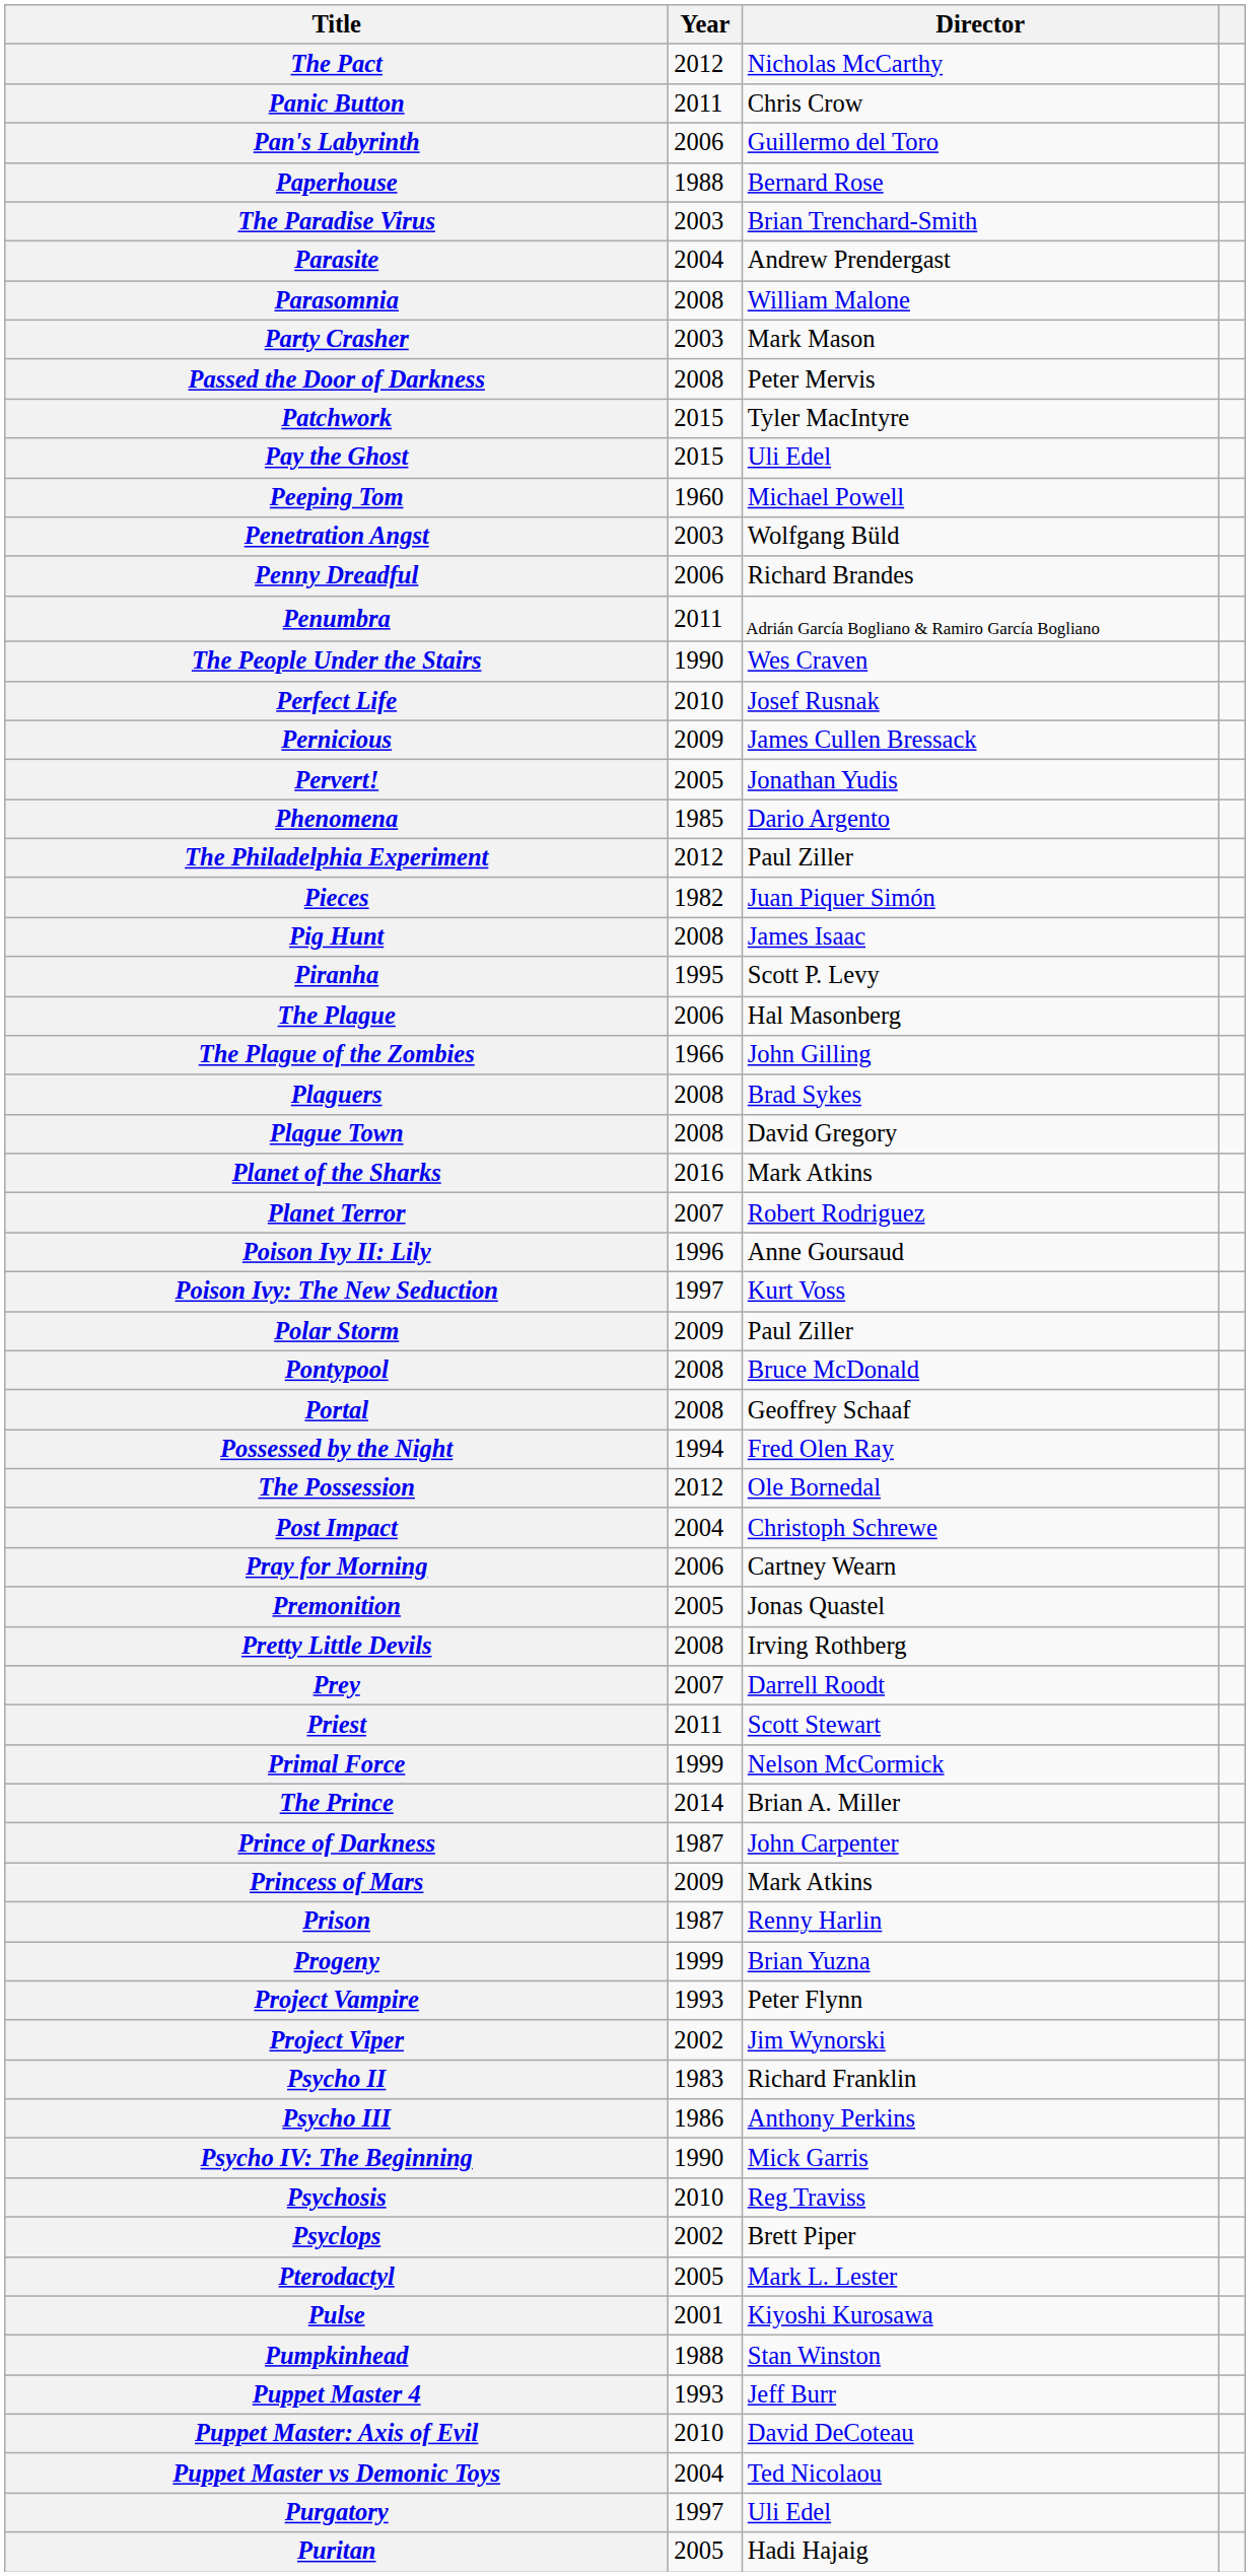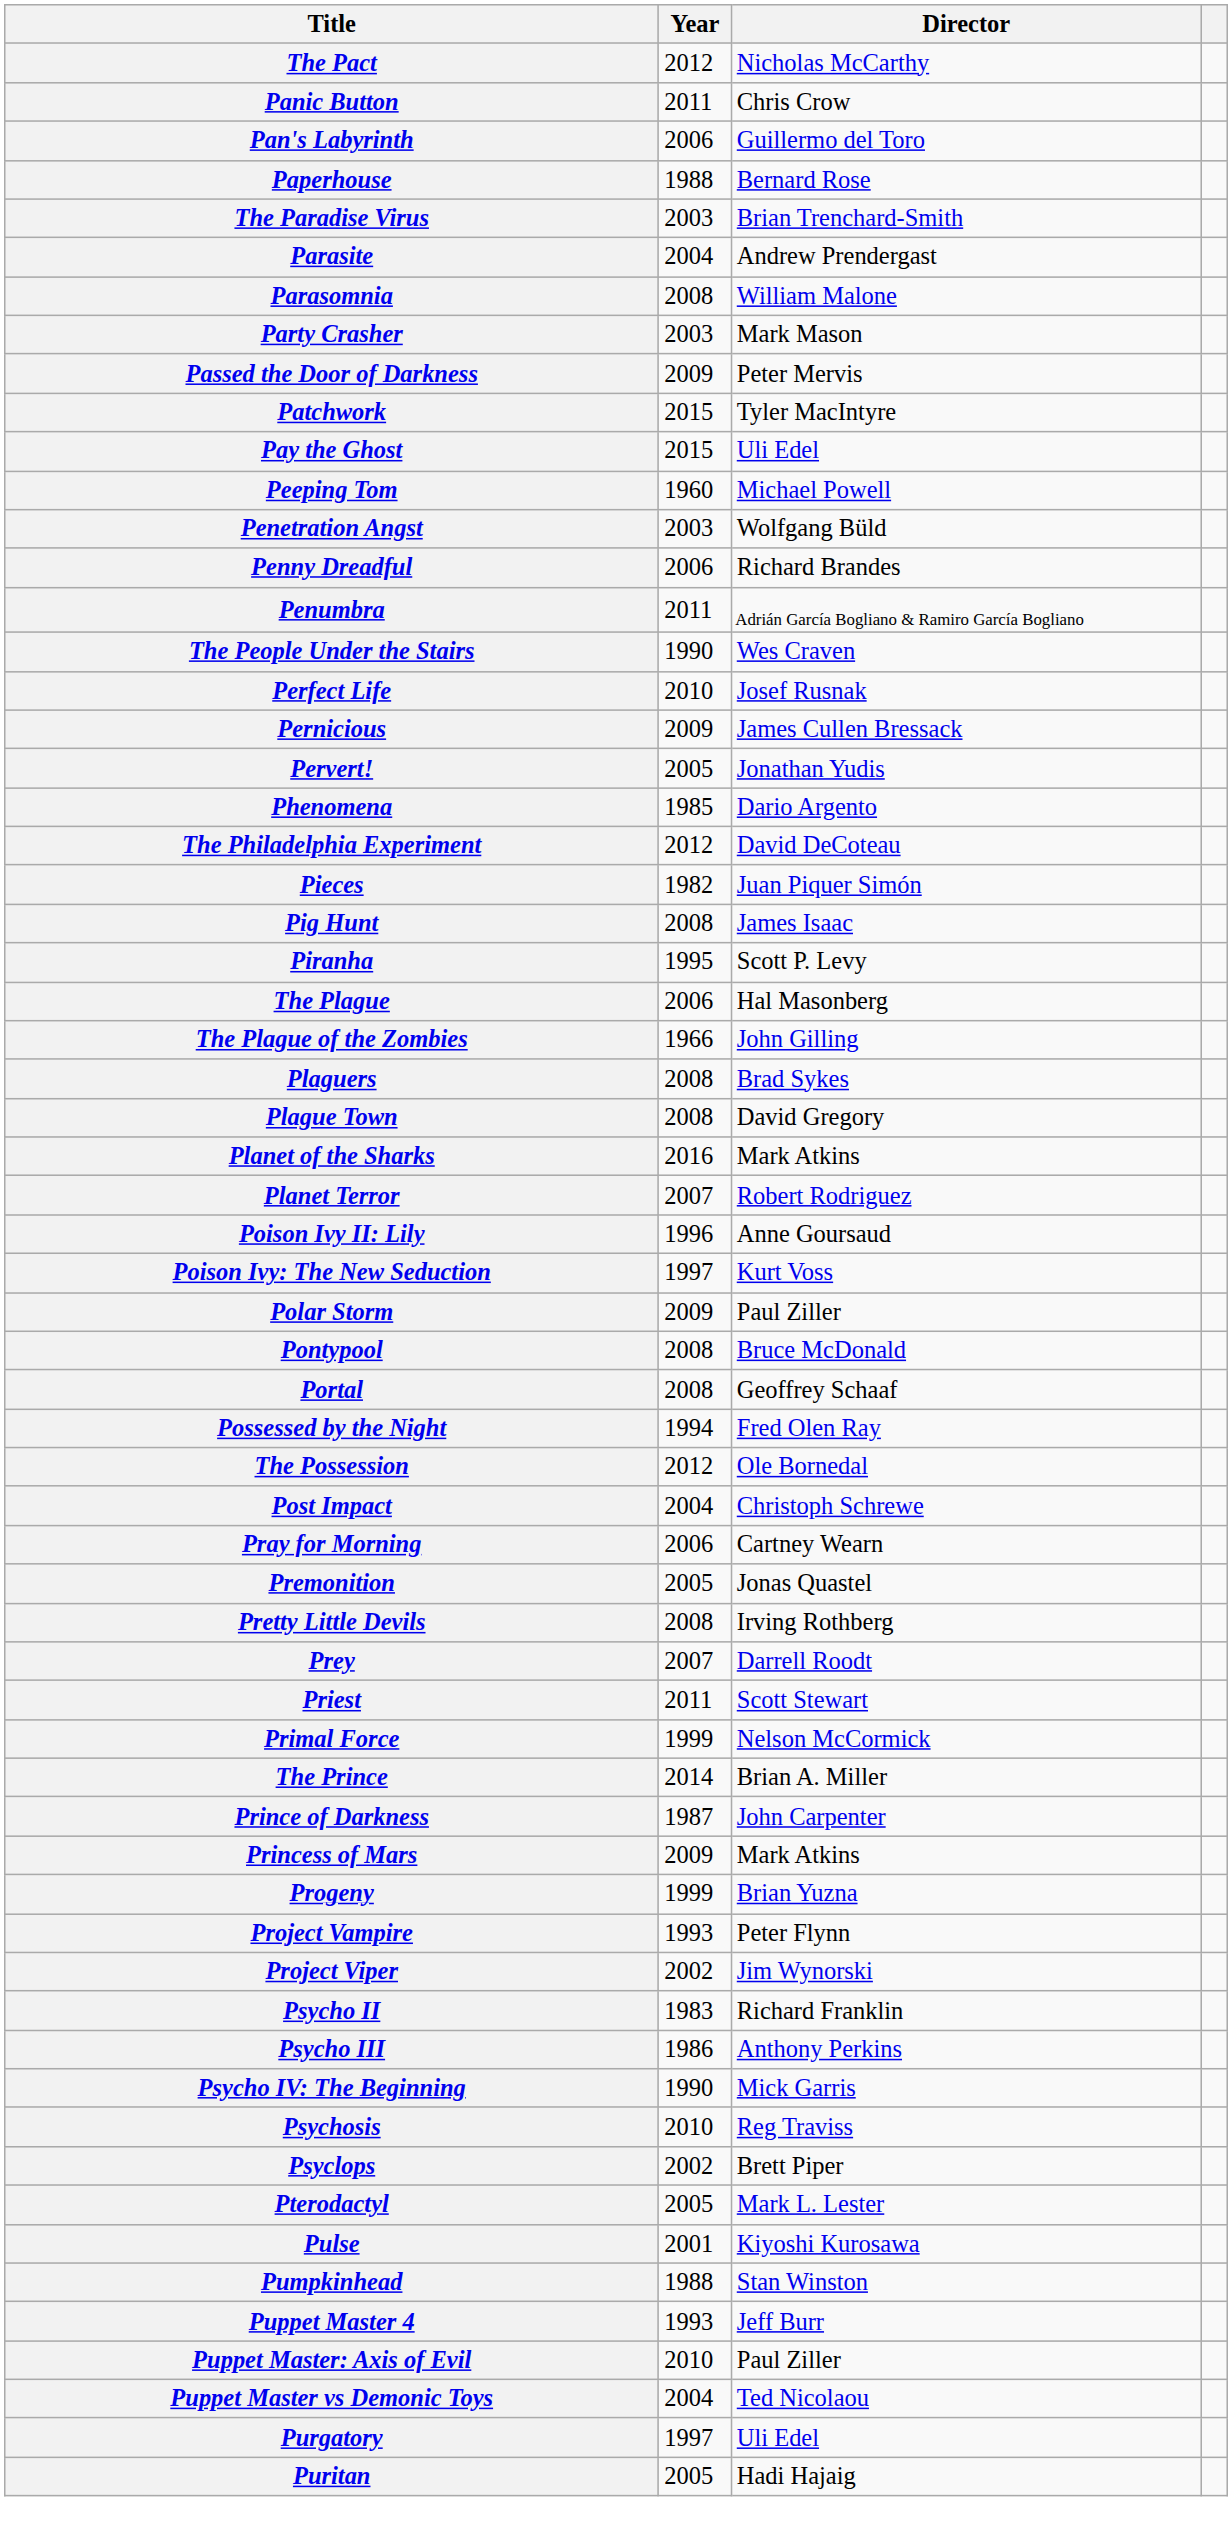 <table style="width:800px;" class="wikitable plainrowheaders sortable">
 <tr>
 <th width="420" scope="col">Title</th>
 <th width="40" scope="col">Year</th>
 <th width="300" scope="col">Director</th>
 <th scope="col"></th>
 </tr>
 <tr>
 <th scope="row"><em><a href='#'>The Pact</a></em></th>
 <td>2012</td>
 <td><a href='#'>Nicholas McCarthy</a></td>
 </tr>
 <tr>
 <th scope="row"><em><a href='#'>Panic Button</a></em></th>
 <td>2011</td>
 <td>Chris Crow</td>
 <td align="center"></td>
 </tr>
 <tr>
 <th scope="row"><em><a href='#'>Pan's Labyrinth</a></em></th>
 <td>2006</td>
 <td><a href='#'>Guillermo del Toro</a></td>
 <td align="center"></td>
 </tr>
 <tr>
 <th scope="row"><em><a href='#'>Paperhouse</a></em></th>
 <td>1988</td>
 <td><a href='#'>Bernard Rose</a></td>
 <td></td>
 </tr>
 <tr>
 <th scope="row"><em><a href='#'>The Paradise Virus</a></em></th>
 <td>2003</td>
 <td><a href='#'>Brian Trenchard-Smith</a></td>
 <td></td>
 </tr>
 <tr>
 <th scope="row"><em><a href='#'>Parasite</a></em></th>
 <td>2004</td>
 <td>Andrew Prendergast</td>
 <td></td>
 </tr>
 <tr>
 <th scope="row"><em><a href='#'>Parasomnia</a></em></th>
 <td>2008</td>
 <td><a href='#'>William Malone</a></td>
 <td></td>
 </tr>
 <tr>
 <th scope="row"><em><a href='#'>Party Crasher</a></em></th>
 <td>2003</td>
 <td>Mark Mason</td>
 <td></td>
 </tr>
 <tr>
 <th scope="row"><em><a href='#'>Passed the Door of Darkness</a></em></th>
-<td>2008</td>
+<td>2009</td>
 <td>Peter Mervis</td>
 <td></td>
 </tr>
 <tr>
 <th scope="row"><em><a href='#'>Patchwork</a></em></th>
 <td>2015</td>
 <td>Tyler MacIntyre</td>
 <td align="center"></td>
 </tr>
 <tr>
 <th scope="row"><em><a href='#'>Pay the Ghost</a></em></th>
 <td>2015</td>
 <td><a href='#'>Uli Edel</a></td>
 <td align="center"></td>
 </tr>
 <tr>
 <th scope="row"><em><a href='#'>Peeping Tom</a></em></th>
 <td>1960</td>
 <td><a href='#'>Michael Powell</a></td>
 <td></td>
 </tr>
 <tr>
 <th scope="row"><em><a href='#'>Penetration Angst</a></em></th>
 <td>2003</td>
 <td>Wolfgang Büld</td>
 <td></td>
 </tr>
 <tr>
 <th scope="row"><em><a href='#'>Penny Dreadful</a></em></th>
 <td>2006</td>
 <td>Richard Brandes</td>
 <td></td>
 </tr>
 <tr>
 <th scope="row"><em><a href='#'>Penumbra</a></em></th>
 <td>2011</td>
 <th style="background:#F9F9F9;font-size:11px;font-weight:normal;text-align:left;line-height:110%"><br>Adrián García Bogliano & Ramiro García Bogliano</th>
 <td></td>
 </tr>
 <tr>
 <th scope="row"><em><a href='#'>The People Under the Stairs</a></em></th>
 <td>1990</td>
 <td><a href='#'>Wes Craven</a></td>
 <td></td>
 </tr>
 <tr>
 <th scope="row"><em><a href='#'>Perfect Life</a></em></th>
 <td>2010</td>
 <td><a href='#'>Josef Rusnak</a></td>
 <td></td>
 </tr>
 <tr>
 <th scope="row"><em><a href='#'>Pernicious</a></em></th>
 <td>2009</td>
 <td><a href='#'>James Cullen Bressack</a></td>
 <td align="center"></td>
 </tr>
 <tr>
 <th scope="row"><em><a href='#'>Pervert!</a></em></th>
 <td>2005</td>
 <td><a href='#'>Jonathan Yudis</a></td>
 <td></td>
 </tr>
 <tr>
 <th scope="row"><em><a href='#'>Phenomena</a></em></th>
 <td>1985</td>
 <td><a href='#'>Dario Argento</a></td>
 <td align="center"></td>
 </tr>
 <tr>
 <th scope="row"><em><a href='#'>The Philadelphia Experiment</a></em></th>
 <td>2012</td>
-<td>Paul Ziller</td>
+<td><a href='#'>David DeCoteau</a></td>
 <td></td>
 </tr>
 <tr>
 <th scope="row"><em><a href='#'>Pieces</a></em></th>
 <td>1982</td>
 <td><a href='#'>Juan Piquer Simón</a></td>
 <td></td>
 </tr>
 <tr>
 <th scope="row"><em><a href='#'>Pig Hunt</a></em></th>
 <td>2008</td>
 <td><a href='#'>James Isaac</a></td>
 <td></td>
 </tr>
 <tr>
 <th scope="row"><em><a href='#'>Piranha</a></em></th>
 <td>1995</td>
 <td>Scott P. Levy</td>
 <td></td>
 </tr>
 <tr>
 <th scope="row"><em><a href='#'>The Plague</a></em></th>
 <td>2006</td>
 <td>Hal Masonberg</td>
 <td></td>
 </tr>
 <tr>
 <th scope="row"><em><a href='#'>The Plague of the Zombies</a></em></th>
 <td>1966</td>
 <td><a href='#'>John Gilling</a></td>
 <td align="center"></td>
 </tr>
 <tr>
 <th scope="row"><em><a href='#'>Plaguers</a></em></th>
 <td>2008</td>
 <td><a href='#'>Brad Sykes</a></td>
 <td></td>
 </tr>
 <tr>
 <th scope="row"><em><a href='#'>Plague Town</a></em></th>
 <td>2008</td>
 <td>David Gregory</td>
 <td></td>
 </tr>
 <tr>
 <th scope="row"><em><a href='#'>Planet of the Sharks</a></em></th>
 <td>2016</td>
 <td>Mark Atkins</td>
 <td align="center"></td>
 </tr>
 <tr>
 <th scope="row"><em><a href='#'>Planet Terror</a></em></th>
 <td>2007</td>
 <td><a href='#'>Robert Rodriguez</a></td>
 <td align="center"></td>
 </tr>
 <tr>
 <th scope="row"><em><a href='#'>Poison Ivy II: Lily</a></em></th>
 <td>1996</td>
 <td>Anne Goursaud</td>
 <td></td>
 </tr>
 <tr>
 <th scope="row"><em><a href='#'>Poison Ivy: The New Seduction</a></em></th>
 <td>1997</td>
 <td><a href='#'>Kurt Voss</a></td>
 <td></td>
 </tr>
 <tr>
 <th scope="row"><em><a href='#'>Polar Storm</a></em></th>
 <td>2009</td>
 <td>Paul Ziller</td>
 <td></td>
 </tr>
 <tr>
 <th scope="row"><em><a href='#'>Pontypool</a></em></th>
 <td>2008</td>
 <td><a href='#'>Bruce McDonald</a></td>
 <td></td>
 </tr>
 <tr>
 <th scope="row"><em><a href='#'>Portal</a></em></th>
 <td>2008</td>
 <td>Geoffrey Schaaf</td>
 <td></td>
 </tr>
 <tr>
 <th scope="row"><em><a href='#'>Possessed by the Night</a></em></th>
 <td>1994</td>
 <td><a href='#'>Fred Olen Ray</a></td>
 <td></td>
 </tr>
 <tr>
 <th scope="row"><em><a href='#'>The Possession</a></em></th>
 <td>2012</td>
 <td><a href='#'>Ole Bornedal</a></td>
 <td align="center"></td>
 </tr>
 <tr>
 <th scope="row"><em><a href='#'>Post Impact</a></em></th>
 <td>2004</td>
 <td><a href='#'>Christoph Schrewe</a></td>
 <td></td>
 </tr>
 <tr>
 <th scope="row"><em><a href='#'>Pray for Morning</a></em></th>
 <td>2006</td>
 <td>Cartney Wearn</td>
 <td></td>
 </tr>
 <tr>
 <th scope="row"><em><a href='#'>Premonition</a></em></th>
 <td>2005</td>
 <td>Jonas Quastel</td>
 <td align="center"></td>
 </tr>
 <tr>
 <th scope="row"><em><a href='#'>Pretty Little Devils</a></em></th>
 <td>2008</td>
 <td>Irving Rothberg</td>
 <td></td>
 </tr>
 <tr>
 <th scope="row"><em><a href='#'>Prey</a></em></th>
 <td>2007</td>
 <td><a href='#'>Darrell Roodt</a></td>
 <td align="center"></td>
 </tr>
 <tr>
 <th scope="row"><em><a href='#'>Priest</a></em></th>
 <td>2011</td>
 <td><a href='#'>Scott Stewart</a></td>
 <td align="center"></td>
 </tr>
 <tr>
 <th scope="row"><em><a href='#'>Primal Force</a></em></th>
 <td>1999</td>
 <td><a href='#'>Nelson McCormick</a></td>
 <td></td>
 </tr>
 <tr>
 <th scope="row"><em><a href='#'>The Prince</a></em></th>
 <td>2014</td>
 <td>Brian A. Miller</td>
 <td align="center"></td>
 </tr>
 <tr>
 <th scope="row"><em><a href='#'>Prince of Darkness</a></em></th>
 <td>1987</td>
 <td><a href='#'>John Carpenter</a></td>
 <td></td>
 </tr>
 <tr>
 <th scope="row"><em><a href='#'>Princess of Mars</a></em></th>
 <td>2009</td>
 <td>Mark Atkins</td>
 <td></td>
 </tr>
 <tr>
-<th scope="row"><em><a href='#'>Prison</a></em></th>
-<td>1987</td>
-<td><a href='#'>Renny Harlin</a></td>
-<td align="center"></td>
-</tr>
-<tr>
 <th scope="row"><em><a href='#'>Progeny</a></em></th>
 <td>1999</td>
 <td><a href='#'>Brian Yuzna</a></td>
 <td></td>
 </tr>
 <tr>
 <th scope="row"><em><a href='#'>Project Vampire</a></em></th>
 <td>1993</td>
 <td>Peter Flynn</td>
 <td></td>
 </tr>
 <tr>
 <th scope="row"><em><a href='#'>Project Viper</a></em></th>
 <td>2002</td>
 <td><a href='#'>Jim Wynorski</a></td>
 <td></td>
 </tr>
 <tr>
 <th scope="row"><em><a href='#'>Psycho II</a></em></th>
 <td>1983</td>
 <td>Richard Franklin</td>
 <td></td>
 </tr>
 <tr>
 <th scope="row"><em><a href='#'>Psycho III</a></em></th>
 <td>1986</td>
 <td><a href='#'>Anthony Perkins</a></td>
 <td></td>
 </tr>
 <tr>
 <th scope="row"><em><a href='#'>Psycho IV: The Beginning</a></em></th>
 <td>1990</td>
 <td><a href='#'>Mick Garris</a></td>
 <td></td>
 </tr>
 <tr>
 <th scope="row"><em><a href='#'>Psychosis</a></em></th>
 <td>2010</td>
 <td><a href='#'>Reg Traviss</a></td>
 <td></td>
 </tr>
 <tr>
 <th scope="row"><em><a href='#'>Psyclops</a></em></th>
 <td>2002</td>
 <td>Brett Piper</td>
 <td></td>
 </tr>
 <tr>
 <th scope="row"><em><a href='#'>Pterodactyl</a></em></th>
 <td>2005</td>
 <td><a href='#'>Mark L. Lester</a></td>
 <td></td>
 </tr>
 <tr>
 <th scope="row"><em><a href='#'>Pulse</a></em></th>
 <td>2001</td>
 <td><a href='#'>Kiyoshi Kurosawa</a></td>
 <td></td>
 </tr>
 <tr>
 <th scope="row"><em><a href='#'>Pumpkinhead</a></em></th>
 <td>1988</td>
 <td><a href='#'>Stan Winston</a></td>
 <td align="center"></td>
 </tr>
 <tr>
 <th scope="row"><em><a href='#'>Puppet Master 4</a></em></th>
 <td>1993</td>
 <td><a href='#'>Jeff Burr</a></td>
 <td></td>
 </tr>
 <tr>
 <th scope="row"><em><a href='#'>Puppet Master: Axis of Evil</a></em></th>
 <td>2010</td>
-<td><a href='#'>David DeCoteau</a></td>
+<td>Paul Ziller</td>
 <td></td>
 </tr>
 <tr>
 <th scope="row"><em><a href='#'>Puppet Master vs Demonic Toys</a></em></th>
 <td>2004</td>
 <td><a href='#'>Ted Nicolaou</a></td>
 <td></td>
 </tr>
 <tr>
 <th scope="row"><em><a href='#'>Purgatory</a></em></th>
 <td>1997</td>
 <td><a href='#'>Uli Edel</a></td>
 <td></td>
 </tr>
 <tr>
 <th scope="row"><em><a href='#'>Puritan</a></em></th>
 <td>2005</td>
 <td>Hadi Hajaig</td>
 <td></td>
 </tr>
 </table>
